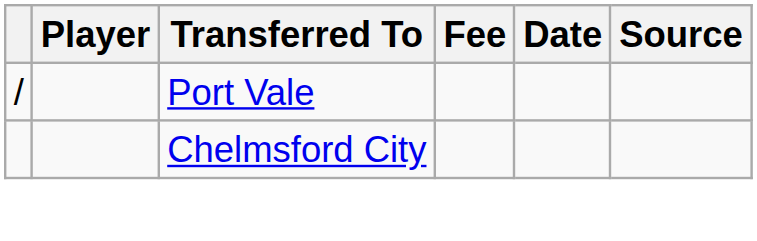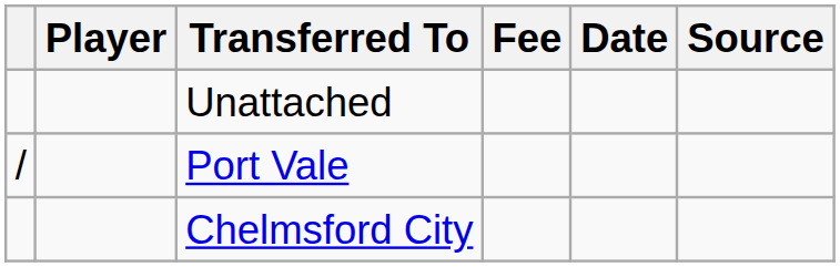 <table class="wikitable plainrowheaders sortable" style="font-size:95%">
 <tr>
 <th></th>
 <th scope="col">Player</th>
 <th>Transferred To</th>
 <th scope="col">Fee</th>
 <th scope="col">Date</th>
 <th>Source</th>
+</tr>
+<tr>
+<td align=center></td>
+<td></td>
+<td>Unattached</td>
+<td></td>
+<td></td>
+<td></td>
 </tr>
 <tr>
 <td align=center>/ </td>
 <td></td>
 <td><a href='#'>Port Vale</a></td>
 <td></td>
 <td></td>
 <td></td>
 </tr>
 <tr>
 <td align=center></td>
 <td></td>
 <td><a href='#'>Chelmsford City</a></td>
 <td></td>
 <td></td>
 </tr>
 </table>
